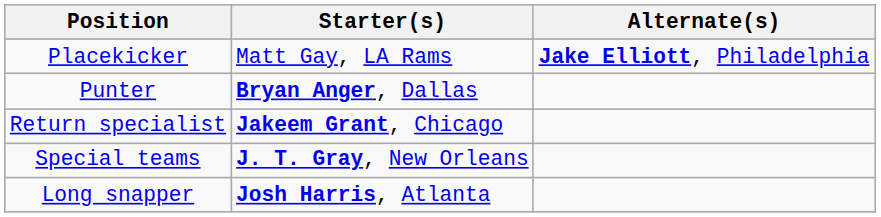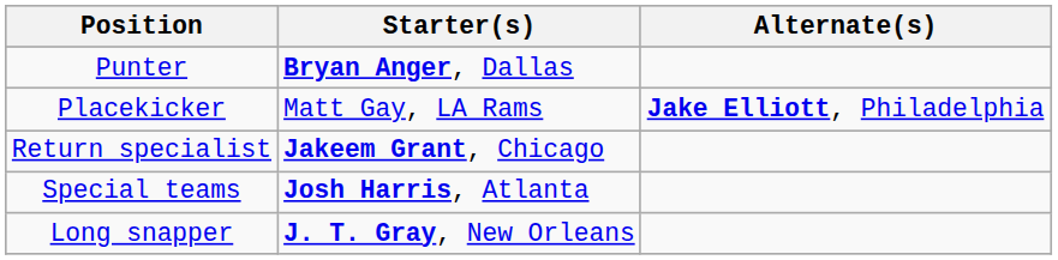 <table class="wikitable">
 <tr>
 <th>Position</th>
 <th>Starter(s)</th>
 <th>Alternate(s)</th>
 </tr>
 <tr>
+<td style="text-align:center"><a href='#'>Punter</a></td>
+<td> <strong><a href='#'>Bryan Anger</a></strong>, <a href='#'>Dallas</a></td>
+<td></td>
+</tr>
+<tr>
 <td style="text-align:center"><a href='#'>Placekicker</a></td>
 <td> <a href='#'>Matt Gay</a>, <a href='#'>LA Rams</a></td>
 <td> <strong><a href='#'>Jake Elliott</a></strong>, <a href='#'>Philadelphia</a></td>
-</tr>
-<tr>
-<td style="text-align:center"><a href='#'>Punter</a></td>
-<td> <strong><a href='#'>Bryan Anger</a></strong>, <a href='#'>Dallas</a></td>
-<td></td>
 </tr>
 <tr>
 <td style="text-align:center"><a href='#'>Return specialist</a></td>
 <td> <strong><a href='#'>Jakeem Grant</a></strong>, <a href='#'>Chicago</a></td>
 <td></td>
 </tr>
 <tr>
 <td style="text-align:center"><a href='#'>Special teams</a></td>
-<td> <strong><a href='#'>J. T. Gray</a></strong>, <a href='#'>New Orleans</a></td>
+<td> <strong><a href='#'>Josh Harris</a></strong>, <a href='#'>Atlanta</a></td>
 <td></td>
 </tr>
 <tr>
 <td style="text-align:center"><a href='#'>Long snapper</a></td>
-<td> <strong><a href='#'>Josh Harris</a></strong>, <a href='#'>Atlanta</a></td>
+<td> <strong><a href='#'>J. T. Gray</a></strong>, <a href='#'>New Orleans</a></td>
 <td></td>
 </tr>
 </table>
